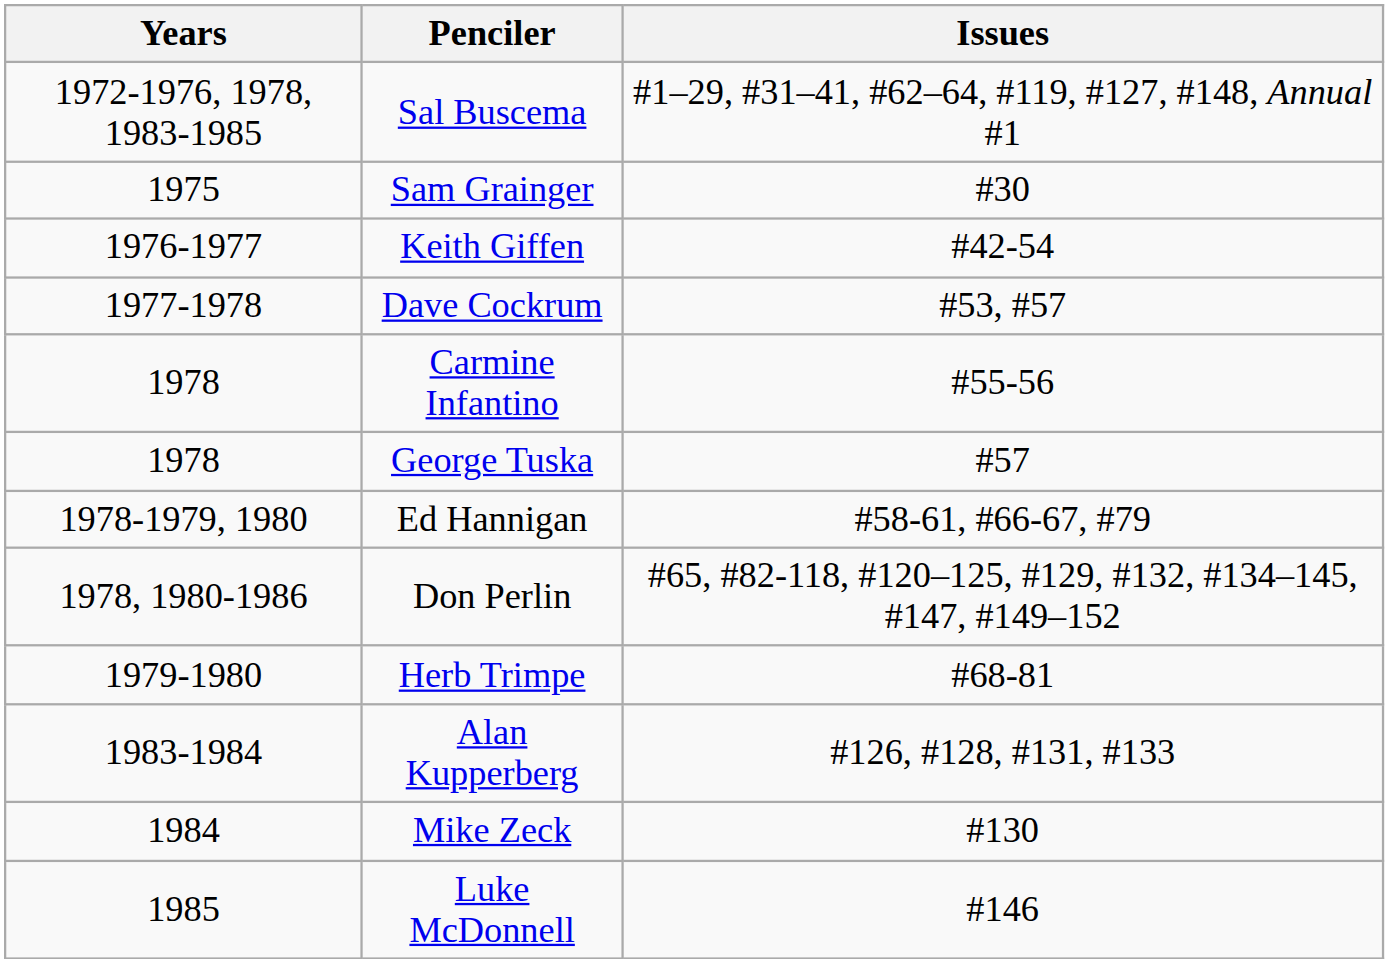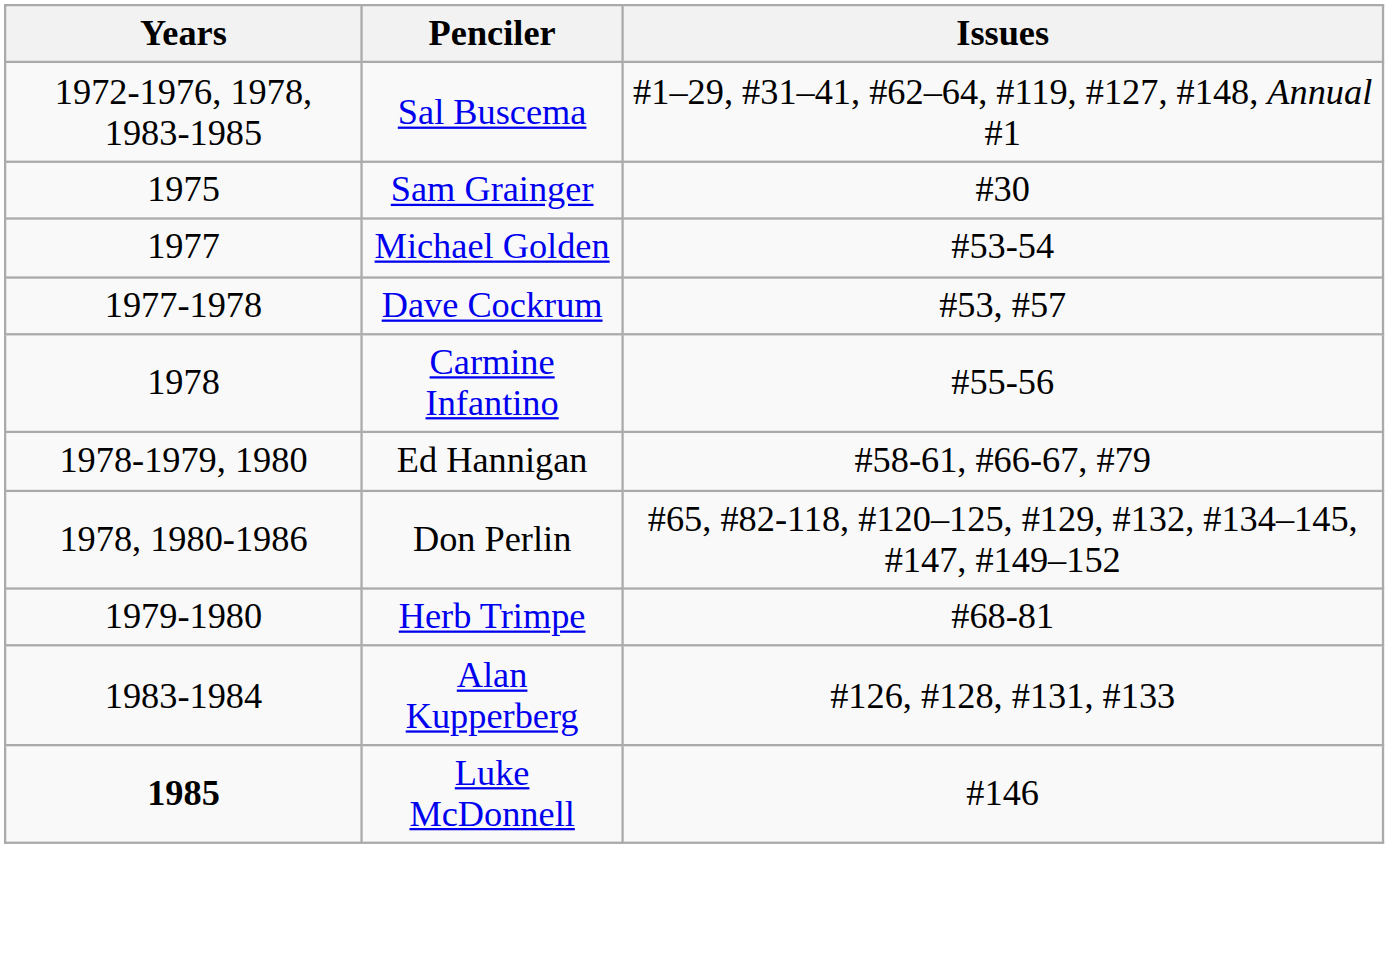 <table class="wikitable">
 <tr>
 <th>Years</th>
 <th>Penciler</th>
 <th>Issues</th>
 </tr>
 <tr>
 <td align="center">1972-1976, 1978, 1983-1985</td>
 <td align="center"><a href='#'>Sal Buscema</a></td>
 <td align="center">#1–29, #31–41, #62–64, #119, #127, #148, <em>Annual</em> #1</td>
 </tr>
 <tr>
 <td align="center">1975</td>
 <td align="center"><a href='#'>Sam Grainger</a></td>
 <td align="center">#30</td>
 </tr>
 <tr>
-<td align="center">1976-1977</td>
-<td align="center"><a href='#'>Keith Giffen</a></td>
-<td align="center">#42-54</td>
+<td align="center">1977</td>
+<td align="center"><a href='#'>Michael Golden</a></td>
+<td align="center">#53-54</td>
 </tr>
 <tr>
 <td align="center">1977-1978</td>
 <td align="center"><a href='#'>Dave Cockrum</a></td>
 <td align="center">#53, #57</td>
 </tr>
 <tr>
 <td align="center">1978</td>
 <td align="center"><a href='#'>Carmine Infantino</a></td>
 <td align="center">#55-56</td>
-</tr>
-<tr>
-<td align="center">1978</td>
-<td align="center"><a href='#'>George Tuska</a></td>
-<td align="center">#57</td>
 </tr>
 <tr>
 <td align="center">1978-1979, 1980</td>
 <td align="center">Ed Hannigan</td>
 <td align="center">#58-61, #66-67, #79</td>
 </tr>
 <tr>
 <td align="center">1978, 1980-1986</td>
 <td align="center">Don Perlin</td>
 <td align="center">#65, #82-118, #120–125, #129, #132, #134–145, #147, #149–152</td>
 </tr>
 <tr>
 <td align="center">1979-1980</td>
 <td align="center"><a href='#'>Herb Trimpe</a></td>
 <td align="center">#68-81</td>
 </tr>
 <tr>
 <td align="center">1983-1984</td>
 <td align="center"><a href='#'>Alan Kupperberg</a></td>
 <td align="center">#126, #128, #131, #133</td>
 </tr>
 <tr>
-<td align="center">1984</td>
-<td align="center"><a href='#'>Mike Zeck</a></td>
-<td align="center">#130</td>
-</tr>
-<tr>
-<td align="center">1985</td>
+<td align="center"><strong>1985</strong></td>
 <td align="center"><a href='#'>Luke McDonnell</a></td>
 <td align="center">#146</td>
 </tr>
 </table>
